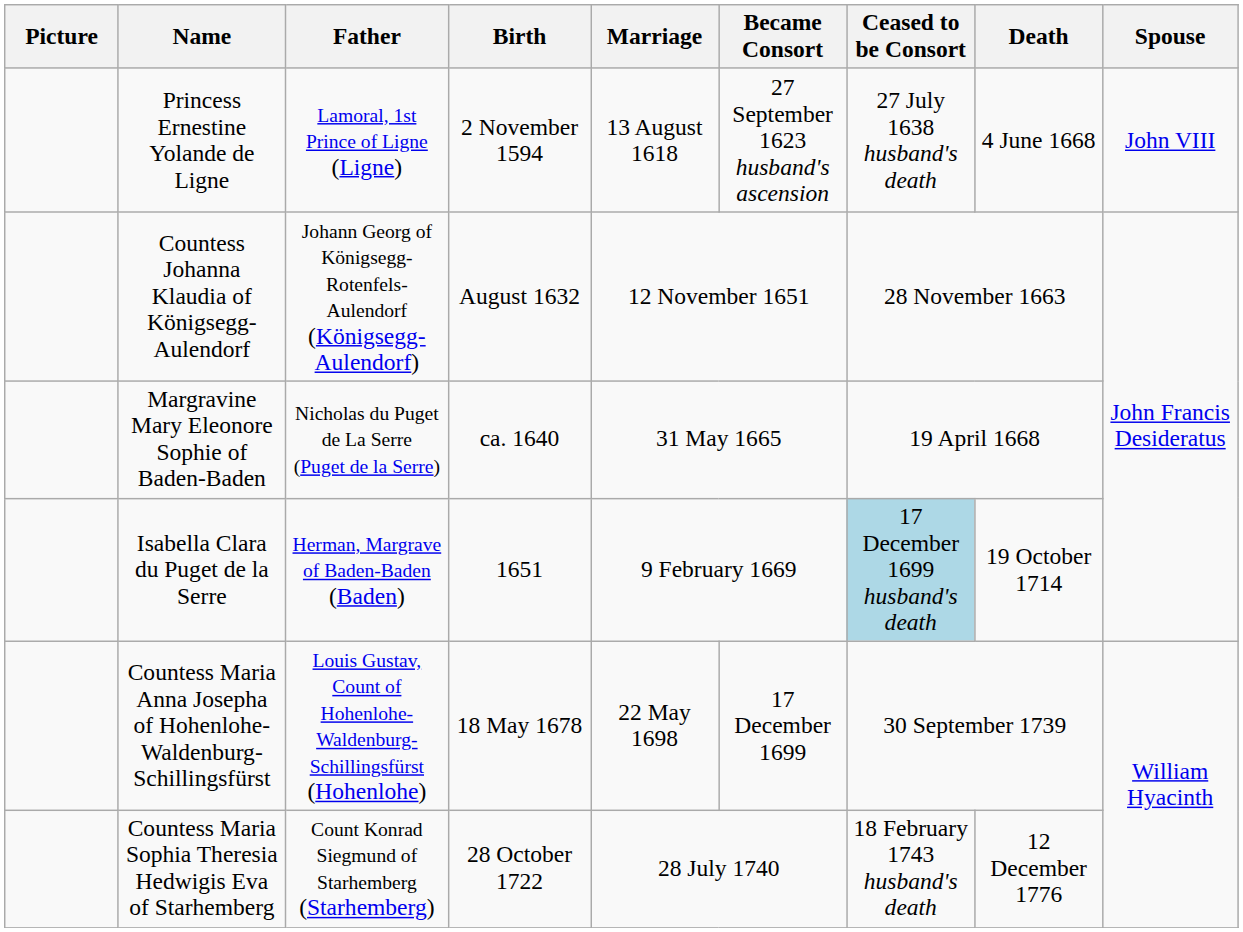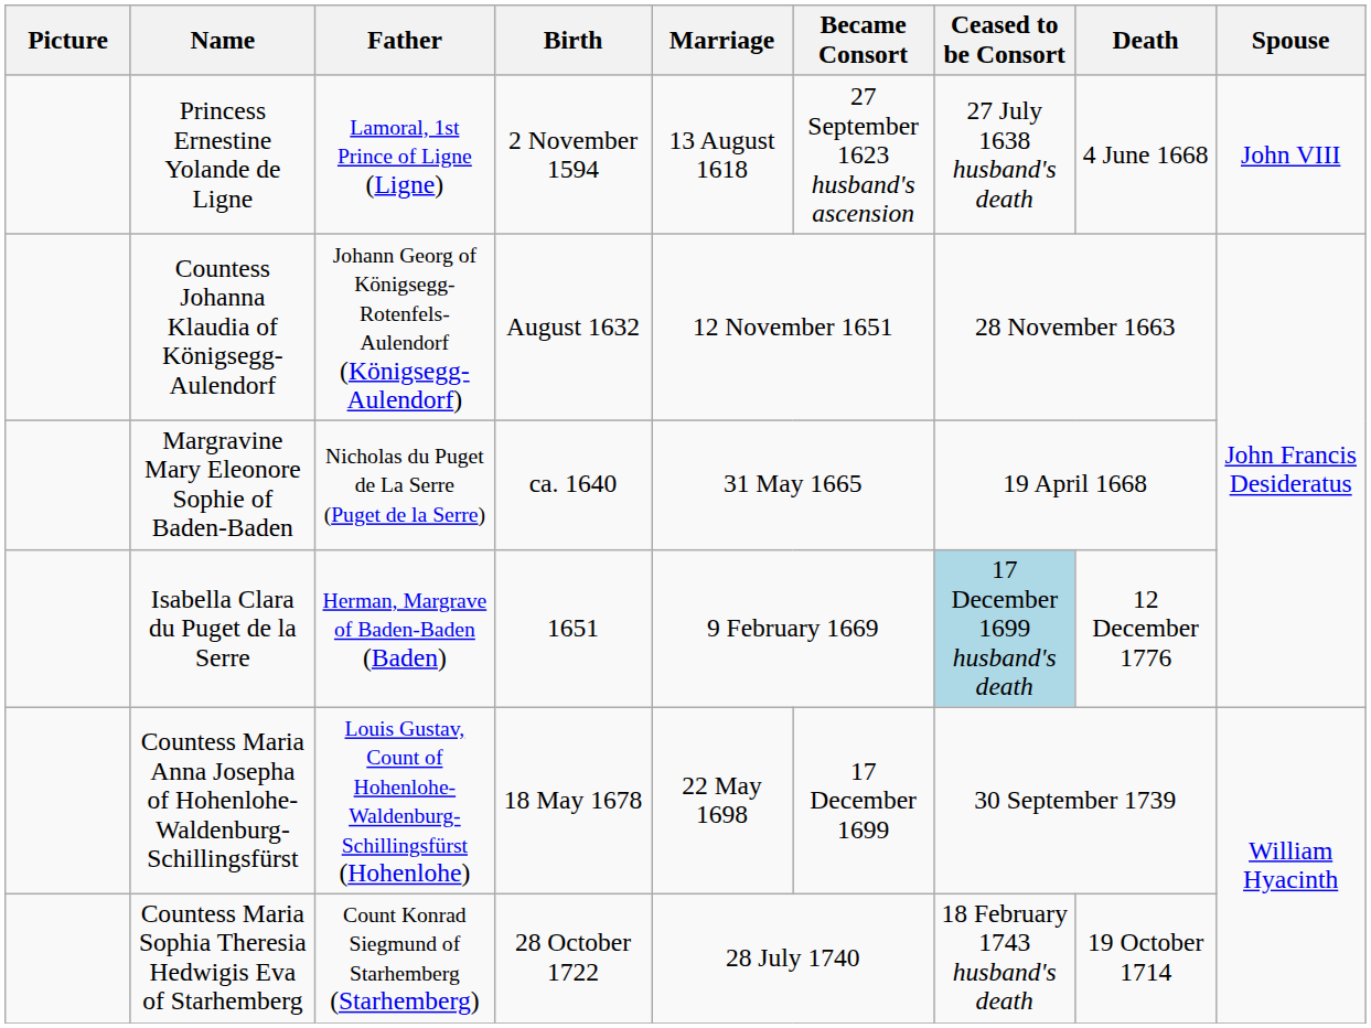 <table width=95% class="wikitable">
 <tr>
 <th width = "8%">Picture</th>
 <th width = "10%">Name</th>
 <th width = "9%">Father</th>
 <th width = "10%">Birth</th>
 <th width = "9%">Marriage</th>
 <th width = "9%">Became Consort</th>
 <th width = "9%">Ceased to be Consort</th>
 <th width = "9%">Death</th>
 <th width = "7%">Spouse</th>
 </tr>
 <tr>
 <td align="center"></td>
 <td align="center">Princess Ernestine Yolande de Ligne</td>
 <td align="center"><small><a href='#'>Lamoral, 1st Prince of Ligne</a></small><br>(<a href='#'>Ligne</a>)</td>
 <td align="center">2 November 1594</td>
 <td align="center">13 August 1618</td>
 <td align="center">27 September 1623<br><em>husband's ascension</em></td>
 <td align="center">27 July 1638<br><em>husband's death</em></td>
 <td align="center">4 June 1668</td>
 <td align="center"><a href='#'>John VIII</a></td>
 </tr>
 <tr>
 <td align="center"></td>
 <td align="center">Countess Johanna Klaudia of Königsegg-Aulendorf</td>
 <td align="center"><small>Johann Georg of Königsegg-Rotenfels-Aulendorf</small><br>(<a href='#'>Königsegg-Aulendorf</a>)</td>
 <td align="center">August 1632</td>
 <td align="center" colspan="2">12 November 1651</td>
 <td align="center" colspan="2">28 November 1663</td>
 <td align="center" rowspan="3"><a href='#'>John Francis Desideratus</a></td>
 </tr>
 <tr>
 <td align="center"></td>
 <td align="center">Margravine Mary Eleonore Sophie of Baden-Baden</td>
 <td align="center"><small>Nicholas du Puget de La Serre<br>(<a href='#'>Puget de la Serre</a>)</small></td>
 <td align="center">ca. 1640</td>
 <td align="center" colspan="2">31 May 1665</td>
 <td align="center" colspan="2">19 April 1668</td>
 </tr>
 <tr>
 <td align="center"></td>
 <td align="center">Isabella Clara du Puget de la Serre</td>
 <td align="center"><small><a href='#'>Herman, Margrave of Baden-Baden</a></small><br>(<a href='#'>Baden</a>)</td>
 <td align="center">1651</td>
 <td align="center" colspan="2">9 February 1669</td>
 <td align="center" style="background: lightblue;">17 December 1699<br><em>husband's death</em></td>
-<td align="center">19 October 1714</td>
+<td align="center">12 December 1776</td>
 </tr>
 <tr>
 <td align="center"></td>
 <td align="center">Countess Maria Anna Josepha of Hohenlohe-Waldenburg-Schillingsfürst</td>
 <td align="center"><small><a href='#'>Louis Gustav, Count of Hohenlohe-Waldenburg-Schillingsfürst</a></small><br>(<a href='#'>Hohenlohe</a>)</td>
 <td align="center">18 May 1678</td>
 <td align="center">22 May 1698</td>
 <td align="center">17 December 1699</td>
 <td align="center" colspan="2">30 September 1739</td>
 <td align="center" rowspan="2"><a href='#'>William Hyacinth</a></td>
 </tr>
 <tr>
 <td align="center"></td>
 <td align="center">Countess Maria Sophia Theresia Hedwigis Eva of Starhemberg</td>
 <td align="center"><small>Count Konrad Siegmund of Starhemberg</small><br>(<a href='#'>Starhemberg</a>)</td>
 <td align="center">28 October 1722</td>
 <td align="center" colspan="2">28 July 1740</td>
 <td align="center">18 February 1743<br><em>husband's death</em></td>
-<td align="center">12 December 1776</td>
+<td align="center">19 October 1714</td>
 </tr>
 </table>
